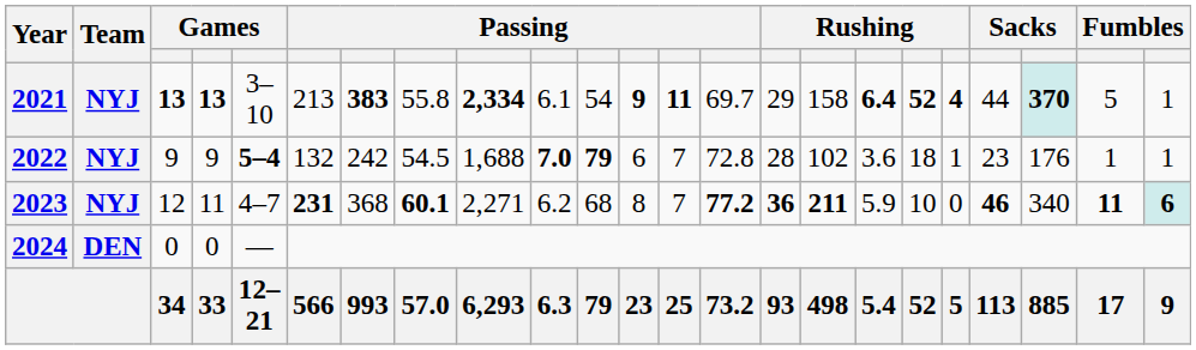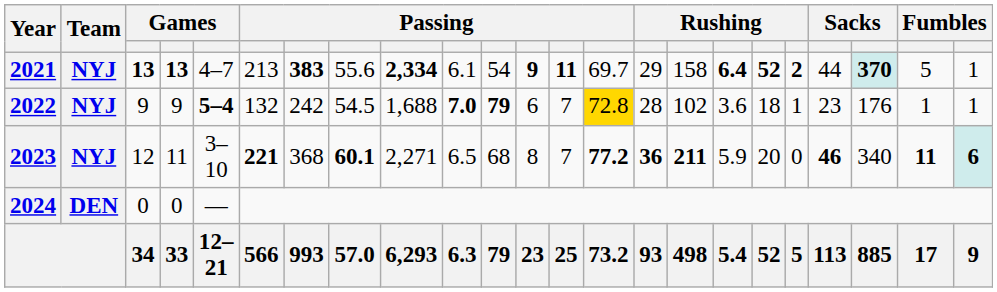 <table class="wikitable" style="text-align:center;">
 <tr>
 <th rowspan="2">Year</th>
 <th rowspan="2">Team</th>
 <th colspan="3">Games</th>
 <th colspan="9">Passing</th>
 <th colspan="5">Rushing</th>
 <th colspan="2">Sacks</th>
 <th colspan="2">Fumbles</th>
 </tr>
 <tr>
 <th></th>
 <th></th>
 <th></th>
 <th></th>
 <th></th>
 <th></th>
 <th></th>
 <th></th>
 <th></th>
 <th></th>
 <th></th>
 <th></th>
 <th></th>
 <th></th>
 <th></th>
 <th></th>
 <th></th>
 <th></th>
 <th></th>
 <th></th>
 <th></th>
 </tr>
 <tr>
 <th><a href='#'>2021</a></th>
 <th><a href='#'>NYJ</a></th>
 <td><strong>13</strong></td>
 <td><strong>13</strong></td>
-<td>3–10</td>
+<td>4–7</td>
 <td>213</td>
 <td><strong>383</strong></td>
-<td>55.8</td>
+<td>55.6</td>
 <td><strong>2,334</strong></td>
 <td>6.1</td>
 <td>54</td>
 <td><strong>9</strong></td>
 <td><strong>11</strong></td>
 <td>69.7</td>
 <td>29</td>
 <td>158</td>
 <td><strong>6.4</strong></td>
 <td><strong>52</strong></td>
-<td><strong>4</strong></td>
+<td><strong>2</strong></td>
 <td>44</td>
 <td style="background:#cfecec; width:3em;"><strong>370</strong></td>
 <td>5</td>
 <td>1</td>
 </tr>
 <tr>
 <th><a href='#'>2022</a></th>
 <th><a href='#'>NYJ</a></th>
 <td>9</td>
 <td>9</td>
 <td><strong>5–4</strong></td>
 <td>132</td>
 <td>242</td>
 <td>54.5</td>
 <td>1,688</td>
 <td><strong>7.0</strong></td>
 <td><strong>79</strong></td>
 <td>6</td>
 <td>7</td>
-<td>72.8</td>
+<td style="background: gold;">72.8</td>
 <td>28</td>
 <td>102</td>
 <td>3.6</td>
 <td>18</td>
 <td>1</td>
 <td>23</td>
 <td>176</td>
 <td>1</td>
 <td>1</td>
 </tr>
 <tr>
 <th><a href='#'>2023</a></th>
 <th><a href='#'>NYJ</a></th>
 <td>12</td>
 <td>11</td>
-<td>4–7</td>
-<td><strong>231</strong></td>
+<td>3–10</td>
+<td><strong>221</strong></td>
 <td>368</td>
 <td><strong>60.1</strong></td>
 <td>2,271</td>
-<td>6.2</td>
+<td>6.5</td>
 <td>68</td>
 <td>8</td>
 <td>7</td>
 <td><strong>77.2</strong></td>
 <td><strong>36</strong></td>
 <td><strong>211</strong></td>
 <td>5.9</td>
-<td>10</td>
+<td>20</td>
 <td>0</td>
 <td><strong>46</strong></td>
 <td>340</td>
 <td><strong>11</strong></td>
 <td style="background:#cfecec;"><strong>6</strong></td>
 </tr>
 <tr>
 <th><a href='#'>2024</a></th>
 <th><a href='#'>DEN</a></th>
 <td>0</td>
 <td>0</td>
 <td>—</td>
 <td colspan="18"></td>
 </tr>
 <tr>
 <th colspan="2"></th>
 <th>34</th>
 <th>33</th>
 <th>12–21</th>
 <th>566</th>
 <th>993</th>
 <th>57.0</th>
 <th>6,293</th>
 <th>6.3</th>
 <th>79</th>
 <th>23</th>
 <th>25</th>
 <th>73.2</th>
 <th>93</th>
 <th>498</th>
 <th>5.4</th>
 <th>52</th>
 <th>5</th>
 <th>113</th>
 <th>885</th>
 <th>17</th>
 <th>9</th>
 </tr>
 </table>
